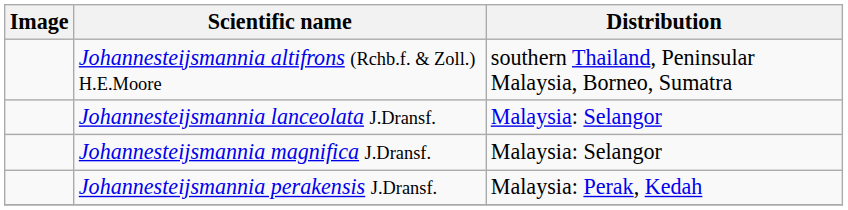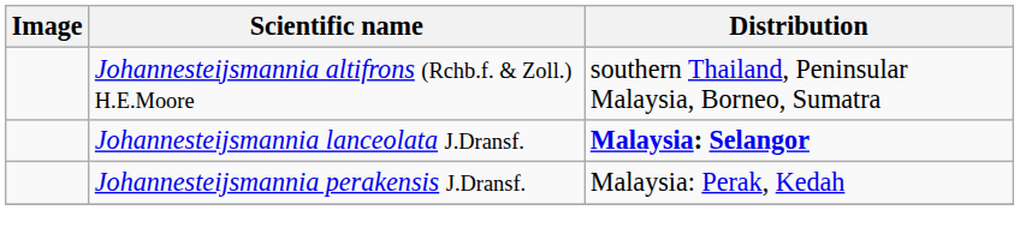 <table class="wikitable">
 <tr>
 <th>Image</th>
 <th>Scientific name</th>
 <th>Distribution</th>
 </tr>
 <tr>
 <td></td>
 <td><em><a href='#'>Johannesteijsmannia altifrons</a></em> <small>(Rchb.f. & Zoll.) H.E.Moore</small></td>
 <td>southern <a href='#'>Thailand</a>, Peninsular Malaysia, Borneo, Sumatra</td>
 </tr>
 <tr>
 <td></td>
 <td><em><a href='#'>Johannesteijsmannia lanceolata</a></em> <small>J.Dransf.</small></td>
-<td><a href='#'>Malaysia</a>: <a href='#'>Selangor</a></td>
-</tr>
-<tr>
-<td></td>
-<td><em><a href='#'>Johannesteijsmannia magnifica</a></em> <small>J.Dransf.</small></td>
-<td>Malaysia: Selangor</td>
+<td><strong><a href='#'>Malaysia</a>: <a href='#'>Selangor</a></strong></td>
 </tr>
 <tr>
 <td></td>
 <td><em><a href='#'>Johannesteijsmannia perakensis</a></em> <small>J.Dransf.</small></td>
 <td>Malaysia: <a href='#'>Perak</a>, <a href='#'>Kedah</a></td>
 </tr>
 <tr>
 </tr>
 </table>
